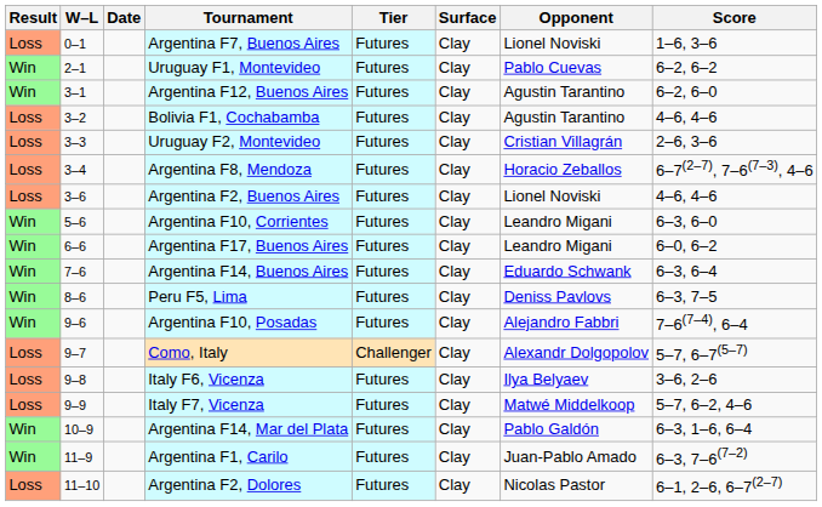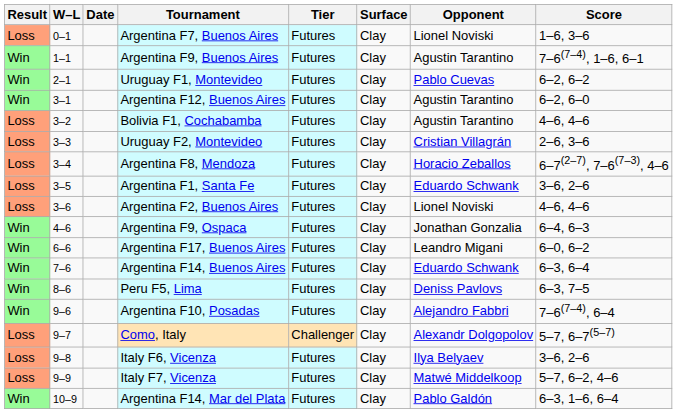 <table class="sortable wikitable">
 <tr>
 <th>Result</th>
 <th class="unsortable">W–L</th>
 <th>Date</th>
 <th>Tournament</th>
 <th>Tier</th>
 <th>Surface</th>
 <th>Opponent</th>
 <th class="unsortable">Score</th>
 </tr>
 <tr>
 <td bgcolor=FFA07A>Loss</td>
 <td><small>0–1</small></td>
 <td></td>
 <td style="background:#cffcff;">Argentina F7, <a href='#'>Buenos Aires</a></td>
 <td style="background:#cffcff;">Futures</td>
 <td>Clay</td>
 <td> Lionel Noviski</td>
 <td>1–6, 3–6</td>
+</tr>
+<tr>
+<td bgcolor=98FB98>Win</td>
+<td><small>1–1</small></td>
+<td></td>
+<td style="background:#cffcff;">Argentina F9, <a href='#'>Buenos Aires</a></td>
+<td style="background:#cffcff;">Futures</td>
+<td>Clay</td>
+<td> Agustin Tarantino</td>
+<td>7–6<sup>(7–4)</sup>, 1–6, 6–1</td>
 </tr>
 <tr>
 <td bgcolor=98FB98>Win</td>
 <td><small>2–1</small></td>
 <td></td>
 <td style="background:#cffcff;">Uruguay F1, <a href='#'>Montevideo</a></td>
 <td style="background:#cffcff;">Futures</td>
 <td>Clay</td>
 <td> <a href='#'>Pablo Cuevas</a></td>
 <td>6–2, 6–2</td>
 </tr>
 <tr>
 <td bgcolor=98FB98>Win</td>
 <td><small>3–1</small></td>
 <td></td>
 <td style="background:#cffcff;">Argentina F12, <a href='#'>Buenos Aires</a></td>
 <td style="background:#cffcff;">Futures</td>
 <td>Clay</td>
 <td> Agustin Tarantino</td>
 <td>6–2, 6–0</td>
 </tr>
 <tr>
 <td bgcolor=FFA07A>Loss</td>
 <td><small>3–2</small></td>
 <td></td>
 <td style="background:#cffcff;">Bolivia F1, <a href='#'>Cochabamba</a></td>
 <td style="background:#cffcff;">Futures</td>
 <td>Clay</td>
 <td> Agustin Tarantino</td>
 <td>4–6, 4–6</td>
 </tr>
 <tr>
 <td bgcolor=FFA07A>Loss</td>
 <td><small>3–3</small></td>
 <td></td>
 <td style="background:#cffcff;">Uruguay F2, <a href='#'>Montevideo</a></td>
 <td style="background:#cffcff;">Futures</td>
 <td>Clay</td>
 <td> <a href='#'>Cristian Villagrán</a></td>
 <td>2–6, 3–6</td>
 </tr>
 <tr>
 <td bgcolor=FFA07A>Loss</td>
 <td><small>3–4</small></td>
 <td></td>
 <td style="background:#cffcff;">Argentina F8, <a href='#'>Mendoza</a></td>
 <td style="background:#cffcff;">Futures</td>
 <td>Clay</td>
 <td> <a href='#'>Horacio Zeballos</a></td>
 <td>6–7<sup>(2–7)</sup>, 7–6<sup>(7–3)</sup>, 4–6</td>
 </tr>
 <tr>
 <td bgcolor=FFA07A>Loss</td>
+<td><small>3–5</small></td>
+<td></td>
+<td style="background:#cffcff;">Argentina F1, <a href='#'>Santa Fe</a></td>
+<td style="background:#cffcff;">Futures</td>
+<td>Clay</td>
+<td> <a href='#'>Eduardo Schwank</a></td>
+<td>3–6, 2–6</td>
+</tr>
+<tr>
+<td bgcolor=FFA07A>Loss</td>
 <td><small>3–6</small></td>
 <td></td>
 <td style="background:#cffcff;">Argentina F2, <a href='#'>Buenos Aires</a></td>
 <td style="background:#cffcff;">Futures</td>
 <td>Clay</td>
 <td> Lionel Noviski</td>
 <td>4–6, 4–6</td>
 </tr>
 <tr>
 <td bgcolor=98FB98>Win</td>
-<td><small>5–6</small></td>
+<td><small>4–6</small></td>
 <td></td>
-<td style="background:#cffcff;">Argentina F10, <a href='#'>Corrientes</a></td>
+<td style="background:#cffcff;">Argentina F9, <a href='#'>Ospaca</a></td>
 <td style="background:#cffcff;">Futures</td>
 <td>Clay</td>
-<td> Leandro Migani</td>
-<td>6–3, 6–0</td>
+<td> Jonathan Gonzalia</td>
+<td>6–4, 6–3</td>
 </tr>
 <tr>
 <td bgcolor=98FB98>Win</td>
 <td><small>6–6</small></td>
 <td></td>
 <td style="background:#cffcff;">Argentina F17, <a href='#'>Buenos Aires</a></td>
 <td style="background:#cffcff;">Futures</td>
 <td>Clay</td>
 <td> Leandro Migani</td>
 <td>6–0, 6–2</td>
 </tr>
 <tr>
 <td bgcolor=98FB98>Win</td>
 <td><small>7–6</small></td>
 <td></td>
 <td style="background:#cffcff;">Argentina F14, <a href='#'>Buenos Aires</a></td>
 <td style="background:#cffcff;">Futures</td>
 <td>Clay</td>
 <td> <a href='#'>Eduardo Schwank</a></td>
 <td>6–3, 6–4</td>
 </tr>
 <tr>
 <td bgcolor=98FB98>Win</td>
 <td><small>8–6</small></td>
 <td></td>
 <td style="background:#cffcff;">Peru F5, <a href='#'>Lima</a></td>
 <td style="background:#cffcff;">Futures</td>
 <td>Clay</td>
 <td> <a href='#'>Deniss Pavlovs</a></td>
 <td>6–3, 7–5</td>
 </tr>
 <tr>
 <td bgcolor=98FB98>Win</td>
 <td><small>9–6</small></td>
 <td></td>
 <td style="background:#cffcff;">Argentina F10, <a href='#'>Posadas</a></td>
 <td style="background:#cffcff;">Futures</td>
 <td>Clay</td>
 <td> <a href='#'>Alejandro Fabbri</a></td>
 <td>7–6<sup>(7–4)</sup>, 6–4</td>
 </tr>
 <tr>
 <td bgcolor=FFA07A>Loss</td>
 <td><small>9–7</small></td>
 <td></td>
 <td style="background:moccasin;"><a href='#'>Como</a>, Italy</td>
 <td style="background:moccasin;">Challenger</td>
 <td>Clay</td>
 <td> <a href='#'>Alexandr Dolgopolov</a></td>
 <td>5–7, 6–7<sup>(5–7)</sup></td>
 </tr>
 <tr>
 <td bgcolor=FFA07A>Loss</td>
 <td><small>9–8</small></td>
 <td></td>
 <td style="background:#cffcff;">Italy F6, <a href='#'>Vicenza</a></td>
 <td style="background:#cffcff;">Futures</td>
 <td>Clay</td>
 <td> <a href='#'>Ilya Belyaev</a></td>
 <td>3–6, 2–6</td>
 </tr>
 <tr>
 <td bgcolor=FFA07A>Loss</td>
 <td><small>9–9</small></td>
 <td></td>
 <td style="background:#cffcff;">Italy F7, <a href='#'>Vicenza</a></td>
 <td style="background:#cffcff;">Futures</td>
 <td>Clay</td>
 <td> <a href='#'>Matwé Middelkoop</a></td>
 <td>5–7, 6–2, 4–6</td>
 </tr>
 <tr>
 <td bgcolor=98FB98>Win</td>
 <td><small>10–9</small></td>
 <td></td>
 <td style="background:#cffcff;">Argentina F14, <a href='#'>Mar del Plata</a></td>
 <td style="background:#cffcff;">Futures</td>
 <td>Clay</td>
 <td> <a href='#'>Pablo Galdón</a></td>
 <td>6–3, 1–6, 6–4</td>
 </tr>
-<tr>
-<td bgcolor=98FB98>Win</td>
-<td><small>11–9</small></td>
-<td></td>
-<td style="background:#cffcff;">Argentina F1, <a href='#'>Carilo</a></td>
-<td style="background:#cffcff;">Futures</td>
-<td>Clay</td>
-<td> Juan-Pablo Amado</td>
-<td>6–3, 7–6<sup>(7–2)</sup></td>
-</tr>
-<tr>
-<td bgcolor=FFA07A>Loss</td>
-<td><small>11–10</small></td>
-<td></td>
-<td style="background:#cffcff;">Argentina F2, <a href='#'>Dolores</a></td>
-<td style="background:#cffcff;">Futures</td>
-<td>Clay</td>
-<td> Nicolas Pastor</td>
-<td>6–1, 2–6, 6–7<sup>(2–7)</sup></td>
-</tr>
 </table>
